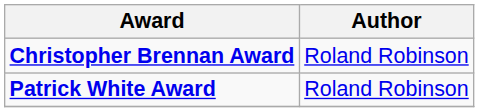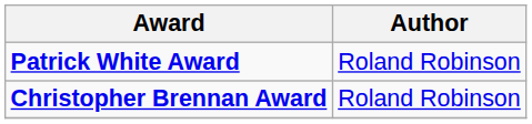 <table class="wikitable">
 <tr>
 <th>Award</th>
 <th>Author</th>
 </tr>
 <tr>
-<td><strong><a href='#'>Christopher Brennan Award</a></strong></td>
+<td><strong><a href='#'>Patrick White Award</a></strong></td>
 <td><a href='#'>Roland Robinson</a></td>
 </tr>
 <tr>
-<td><strong><a href='#'>Patrick White Award</a></strong></td>
+<td><strong><a href='#'>Christopher Brennan Award</a></strong></td>
 <td><a href='#'>Roland Robinson</a></td>
 </tr>
 <tr>
 </tr>
 </table>
